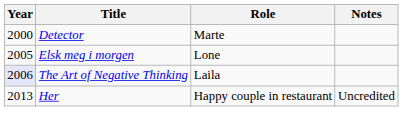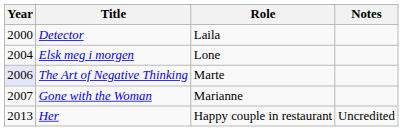 <table class="wikitable sortable">
 <tr>
 <th>Year</th>
 <th>Title</th>
 <th>Role</th>
 <th class="unsortable">Notes</th>
 </tr>
 <tr>
 <td>2000</td>
 <td><em><a href='#'>Detector</a></em></td>
-<td>Marte</td>
+<td>Laila</td>
 <td></td>
 </tr>
 <tr>
-<td>2005</td>
+<td>2004</td>
 <td><em><a href='#'>Elsk meg i morgen</a></em></td>
 <td>Lone</td>
 <td></td>
 </tr>
 <tr>
 <td style="background: lavender;">2006</td>
 <td><em><a href='#'>The Art of Negative Thinking</a></em></td>
-<td>Laila</td>
+<td>Marte</td>
+<td></td>
+</tr>
+<tr>
+<td>2007</td>
+<td><em><a href='#'>Gone with the Woman</a></em></td>
+<td>Marianne</td>
 <td></td>
 </tr>
 <tr>
 <td>2013</td>
 <td><em><a href='#'>Her</a></em></td>
 <td>Happy couple in restaurant</td>
 <td>Uncredited</td>
 </tr>
 </table>
